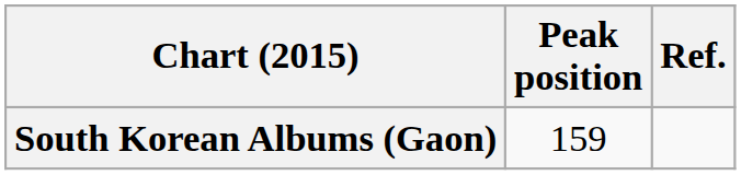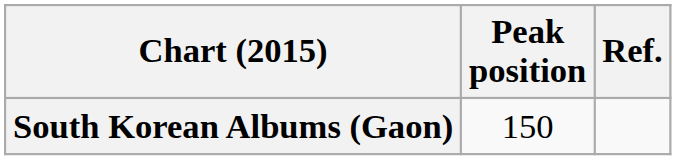 <table class="wikitable plainrowheaders" style="text-align:center;">
 <tr>
 <th>Chart (2015)</th>
 <th>Peak<br>position</th>
 <th>Ref.</th>
 </tr>
 <tr>
 <th scope="row">South Korean Albums (Gaon)</th>
-<td>159</td>
+<td>150</td>
 <td></td>
 </tr>
 </table>
